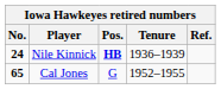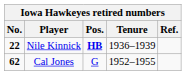 <table class="wikitable" style="text-align:center">
 <tr>
 <th colspan=5 style =><strong>Iowa Hawkeyes retired numbers</strong></th>
 </tr>
 <tr>
 <th style = >No.</th>
 <th style = >Player</th>
 <th style = >Pos.</th>
 <th style = >Tenure</th>
 <th style = >Ref.</th>
 </tr>
 <tr>
-<td><strong>24</strong></td>
+<td><strong>22</strong></td>
 <td><a href='#'>Nile Kinnick</a></td>
 <td><strong><a href='#'>HB</a></strong></td>
 <td>1936–1939</td>
 <td></td>
 </tr>
 <tr>
-<td><strong>65</strong></td>
+<td><strong>62</strong></td>
 <td><a href='#'>Cal Jones</a></td>
 <td><a href='#'>G</a></td>
 <td>1952–1955</td>
 <td></td>
 </tr>
 </table>
